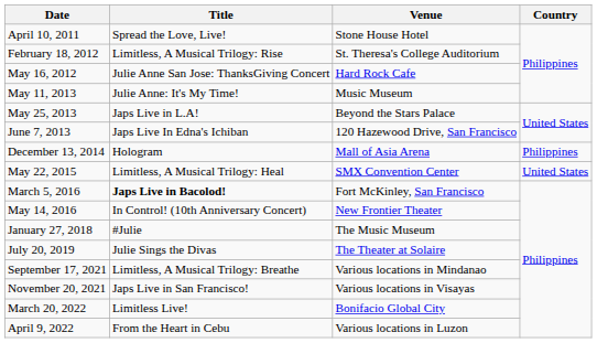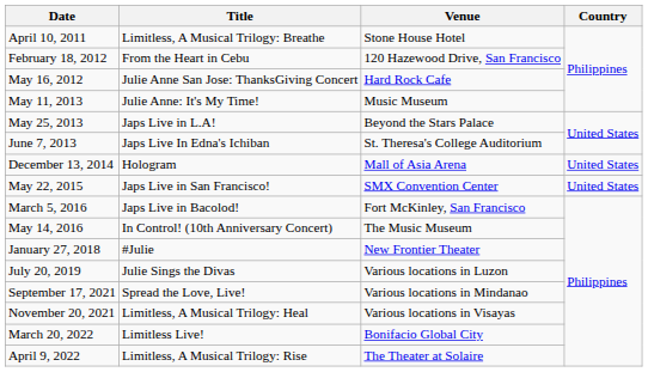 <table class="wikitable">
 <tr>
 <th>Date</th>
 <th>Title</th>
 <th>Venue</th>
 <th>Country</th>
 </tr>
 <tr>
 <td>April 10, 2011</td>
-<td>Spread the Love, Live!</td>
+<td>Limitless, A Musical Trilogy: Breathe</td>
 <td>Stone House Hotel</td>
 <td rowspan="4"><a href='#'>Philippines</a></td>
 </tr>
 <tr>
 <td>February 18, 2012</td>
-<td>Limitless, A Musical Trilogy: Rise</td>
-<td>St. Theresa's College Auditorium</td>
+<td>From the Heart in Cebu</td>
+<td>120 Hazewood Drive, <a href='#'>San Francisco</a></td>
 </tr>
 <tr>
 <td>May 16, 2012</td>
 <td>Julie Anne San Jose: ThanksGiving Concert</td>
 <td><a href='#'>Hard Rock Cafe</a></td>
 </tr>
 <tr>
 <td>May 11, 2013</td>
 <td>Julie Anne: It's My Time!</td>
 <td>Music Museum</td>
 </tr>
 <tr>
 <td>May 25, 2013</td>
 <td>Japs Live in L.A!</td>
 <td>Beyond the Stars Palace</td>
 <td rowspan="2"><a href='#'>United States</a></td>
 </tr>
 <tr>
 <td>June 7, 2013</td>
 <td>Japs Live In Edna's Ichiban</td>
-<td>120 Hazewood Drive, <a href='#'>San Francisco</a></td>
+<td>St. Theresa's College Auditorium</td>
 </tr>
 <tr>
 <td>December 13, 2014</td>
 <td>Hologram</td>
 <td><a href='#'>Mall of Asia Arena</a></td>
-<td><a href='#'>Philippines</a></td>
+<td><a href='#'>United States</a></td>
 </tr>
 <tr>
 <td>May 22, 2015</td>
-<td>Limitless, A Musical Trilogy: Heal</td>
+<td>Japs Live in San Francisco!</td>
 <td><a href='#'>SMX Convention Center</a></td>
 <td><a href='#'>United States</a></td>
 </tr>
 <tr>
 <td>March 5, 2016</td>
-<td><strong>Japs Live in Bacolod!</strong></td>
+<td>Japs Live in Bacolod!</td>
 <td>Fort McKinley, <a href='#'>San Francisco</a></td>
 <td rowspan="8"><a href='#'>Philippines</a></td>
 </tr>
 <tr>
 <td>May 14, 2016</td>
 <td>In Control! (10th Anniversary Concert)</td>
-<td><a href='#'>New Frontier Theater</a></td>
+<td>The Music Museum</td>
 </tr>
 <tr>
 <td>January 27, 2018</td>
 <td>#Julie</td>
-<td>The Music Museum</td>
+<td><a href='#'>New Frontier Theater</a></td>
 </tr>
 <tr>
 <td>July 20, 2019</td>
 <td>Julie Sings the Divas</td>
-<td><a href='#'>The Theater at Solaire</a></td>
+<td>Various locations in Luzon</td>
 </tr>
 <tr>
 <td>September 17, 2021</td>
-<td>Limitless, A Musical Trilogy: Breathe</td>
+<td>Spread the Love, Live!</td>
 <td>Various locations in Mindanao</td>
 </tr>
 <tr>
 <td>November 20, 2021</td>
-<td>Japs Live in San Francisco!</td>
+<td>Limitless, A Musical Trilogy: Heal</td>
 <td>Various locations in Visayas</td>
 </tr>
 <tr>
 <td>March 20, 2022</td>
 <td>Limitless Live!</td>
 <td><a href='#'>Bonifacio Global City</a></td>
 </tr>
 <tr>
 <td>April 9, 2022</td>
-<td>From the Heart in Cebu</td>
-<td>Various locations in Luzon</td>
+<td>Limitless, A Musical Trilogy: Rise</td>
+<td><a href='#'>The Theater at Solaire</a></td>
 </tr>
 </table>
